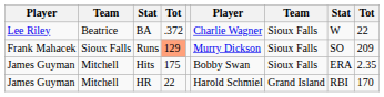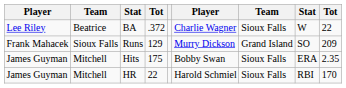 <table class="wikitable">
 <tr>
 <th>Player</th>
 <th>Team</th>
 <th>Stat</th>
 <th>Tot</th>
 <th></th>
 <th>Player</th>
 <th>Team</th>
 <th>Stat</th>
 <th>Tot</th>
 </tr>
 <tr>
 <td><a href='#'>Lee Riley</a></td>
 <td>Beatrice</td>
 <td>BA</td>
 <td>.372</td>
 <td></td>
 <td><a href='#'>Charlie Wagner</a></td>
 <td>Sioux Falls</td>
 <td>W</td>
 <td>22</td>
 </tr>
 <tr>
 <td>Frank Mahacek</td>
 <td>Sioux Falls</td>
 <td>Runs</td>
-<td style="background: lightsalmon;">129</td>
+<td>129</td>
 <td></td>
 <td><a href='#'>Murry Dickson</a></td>
-<td>Sioux Falls</td>
+<td>Grand Island</td>
 <td>SO</td>
 <td>209</td>
 </tr>
 <tr>
 <td>James Guyman</td>
 <td>Mitchell</td>
 <td>Hits</td>
 <td>175</td>
 <td></td>
 <td>Bobby Swan</td>
 <td>Sioux Falls</td>
 <td>ERA</td>
 <td>2.35</td>
 </tr>
 <tr>
 <td>James Guyman</td>
 <td>Mitchell</td>
 <td>HR</td>
 <td>22</td>
 <td></td>
 <td>Harold Schmiel</td>
-<td>Grand Island</td>
+<td>Sioux Falls</td>
 <td>RBI</td>
 <td>170</td>
 </tr>
 </table>
